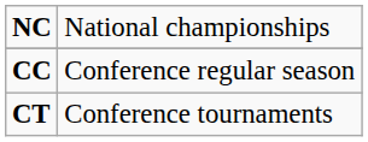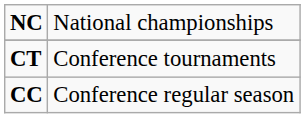 <table class="wikitable">
 <tr>
 <td><strong>NC</strong></td>
 <td>National championships</td>
 </tr>
 <tr>
 </tr>
 <tr>
+<td><strong>CT</strong></td>
+<td>Conference tournaments</td>
+</tr>
+<tr>
 <td><strong>CC</strong></td>
 <td>Conference regular season</td>
 </tr>
-<tr>
-<td><strong>CT</strong></td>
-<td>Conference tournaments</td>
-</tr>
 </table>
